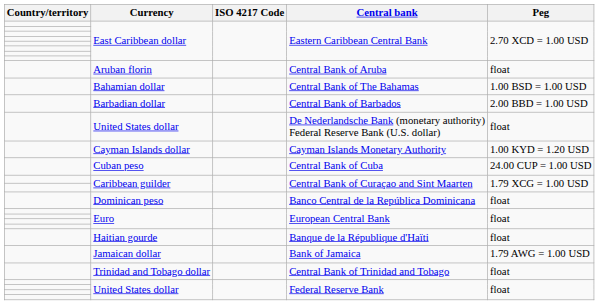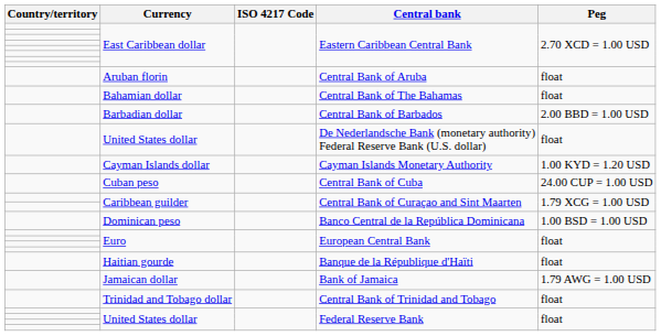 <table class="wikitable sortable">
 <tr>
 <th>Country/territory</th>
 <th>Currency</th>
 <th>ISO 4217 Code</th>
 <th><a href='#'>Central bank</a></th>
 <th>Peg</th>
 </tr>
 <tr>
 <td></td>
 <td rowspan=8><a href='#'>East Caribbean dollar</a></td>
 <td rowspan=8></td>
 <td rowspan=8><a href='#'>Eastern Caribbean Central Bank</a></td>
 <td rowspan=8>2.70 XCD = 1.00 USD</td>
 </tr>
 <tr>
 <td></td>
 </tr>
 <tr>
 <td></td>
 </tr>
 <tr>
 <td></td>
 </tr>
 <tr>
 <td></td>
 </tr>
 <tr>
 <td></td>
 </tr>
 <tr>
 <td></td>
 </tr>
 <tr>
 <td></td>
 </tr>
 <tr>
 <td></td>
 <td><a href='#'>Aruban florin</a></td>
 <td></td>
 <td><a href='#'>Central Bank of Aruba</a></td>
 <td>float</td>
 </tr>
 <tr>
 <td></td>
 <td><a href='#'>Bahamian dollar</a></td>
 <td></td>
 <td><a href='#'>Central Bank of The Bahamas</a></td>
-<td>1.00 BSD = 1.00 USD</td>
+<td>float</td>
 </tr>
 <tr>
 <td></td>
 <td><a href='#'>Barbadian dollar</a></td>
 <td></td>
 <td><a href='#'>Central Bank of Barbados</a></td>
 <td>2.00 BBD = 1.00 USD</td>
 </tr>
 <tr>
 <td></td>
 <td><a href='#'>United States dollar</a></td>
 <td></td>
 <td><a href='#'>De Nederlandsche Bank</a> (monetary authority)<br>Federal Reserve Bank (U.S. dollar)</td>
 <td>float</td>
 </tr>
 <tr>
 <td></td>
 <td><a href='#'>Cayman Islands dollar</a></td>
 <td></td>
 <td><a href='#'>Cayman Islands Monetary Authority</a></td>
 <td>1.00 KYD = 1.20 USD</td>
 </tr>
 <tr>
 <td></td>
 <td><a href='#'>Cuban peso</a></td>
 <td></td>
 <td><a href='#'>Central Bank of Cuba</a></td>
 <td>24.00 CUP = 1.00 USD</td>
 </tr>
 <tr>
 <td></td>
 <td rowspan=2><a href='#'>Caribbean guilder</a></td>
 <td rowspan=2></td>
 <td rowspan=2><a href='#'>Central Bank of Curaçao and Sint Maarten</a></td>
 <td rowspan=2>1.79 XCG = 1.00 USD</td>
 </tr>
 <tr>
 <td></td>
 </tr>
 <tr>
 <td></td>
 <td><a href='#'>Dominican peso</a></td>
 <td></td>
 <td><a href='#'>Banco Central de la República Dominicana</a></td>
-<td>float</td>
+<td>1.00 BSD = 1.00 USD</td>
 </tr>
 <tr>
 <td></td>
 <td rowspan=4><a href='#'>Euro</a></td>
 <td rowspan=4></td>
 <td rowspan=4><a href='#'>European Central Bank</a></td>
 <td rowspan=4>float</td>
 </tr>
 <tr>
 <td></td>
 </tr>
 <tr>
 <td></td>
 </tr>
 <tr>
 <td></td>
 </tr>
 <tr>
 <td></td>
 <td><a href='#'>Haitian gourde</a></td>
 <td></td>
 <td><a href='#'>Banque de la République d'Haïti</a></td>
 <td>float</td>
 </tr>
 <tr>
 <td></td>
 <td><a href='#'>Jamaican dollar</a></td>
 <td></td>
 <td><a href='#'>Bank of Jamaica</a></td>
 <td>1.79 AWG = 1.00 USD</td>
 </tr>
 <tr>
 <td></td>
 <td><a href='#'>Trinidad and Tobago dollar</a></td>
 <td></td>
 <td><a href='#'>Central Bank of Trinidad and Tobago</a></td>
 <td>float</td>
 </tr>
 <tr>
 <td></td>
 <td rowspan="4"><a href='#'>United States dollar</a></td>
 <td rowspan="4"></td>
 <td rowspan="4"><a href='#'>Federal Reserve Bank</a></td>
 <td rowspan="4">float</td>
 </tr>
 <tr>
 <td></td>
 </tr>
 <tr>
 <td></td>
 </tr>
 <tr>
 <td></td>
 </tr>
 </table>
